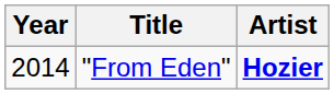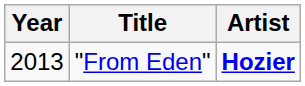 <table class="wikitable sortable">
 <tr>
 <th>Year</th>
 <th>Title</th>
 <th>Artist</th>
 </tr>
 <tr>
-<td>2014</td>
+<td>2013</td>
 <td>"<a href='#'>From Eden</a>"</td>
 <td><strong><a href='#'>Hozier</a></strong></td>
 </tr>
 </table>
